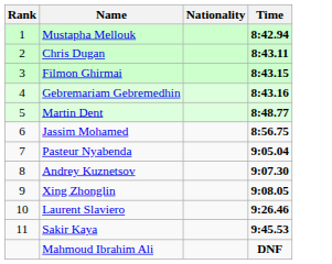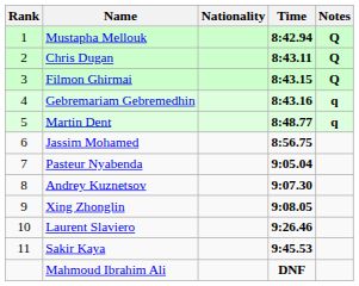 <table class="wikitable sortable" style="text-align:center">
 <tr>
 <th>Rank</th>
 <th>Name</th>
 <th>Nationality</th>
 <th>Time</th>
+<th>Notes</th>
 </tr>
 <tr bgcolor=ccffcc>
 <td>1</td>
 <td align=left><a href='#'>Mustapha Mellouk</a></td>
 <td align=left></td>
 <td><strong>8:42.94</strong></td>
+<td><strong>Q</strong></td>
 </tr>
 <tr bgcolor=ccffcc>
 <td>2</td>
 <td align=left><a href='#'>Chris Dugan</a></td>
 <td align=left></td>
 <td><strong>8:43.11</strong></td>
+<td><strong>Q</strong></td>
 </tr>
 <tr bgcolor=ccffcc>
 <td>3</td>
 <td align=left><a href='#'>Filmon Ghirmai</a></td>
 <td align=left></td>
 <td><strong>8:43.15</strong></td>
+<td><strong>Q</strong></td>
 </tr>
 <tr bgcolor=ddffdd>
 <td>4</td>
 <td align=left><a href='#'>Gebremariam Gebremedhin</a></td>
 <td align=left></td>
 <td><strong>8:43.16</strong></td>
+<td><strong>q</strong></td>
 </tr>
 <tr bgcolor=ddffdd>
 <td>5</td>
 <td align=left><a href='#'>Martin Dent</a></td>
 <td align=left></td>
 <td><strong>8:48.77</strong></td>
+<td><strong>q</strong></td>
 </tr>
 <tr>
 <td>6</td>
 <td align=left><a href='#'>Jassim Mohamed</a></td>
 <td align=left></td>
 <td><strong>8:56.75</strong></td>
+<td></td>
 </tr>
 <tr>
 <td>7</td>
 <td align=left><a href='#'>Pasteur Nyabenda</a></td>
 <td align=left></td>
 <td><strong>9:05.04</strong></td>
+<td></td>
 </tr>
 <tr>
 <td>8</td>
 <td align=left><a href='#'>Andrey Kuznetsov</a></td>
 <td align=left></td>
 <td><strong>9:07.30</strong></td>
+<td></td>
 </tr>
 <tr>
 <td>9</td>
 <td align=left><a href='#'>Xing Zhonglin</a></td>
 <td align=left></td>
 <td><strong>9:08.05</strong></td>
+<td></td>
 </tr>
 <tr>
 <td>10</td>
 <td align=left><a href='#'>Laurent Slaviero</a></td>
 <td align=left></td>
 <td><strong>9:26.46</strong></td>
+<td></td>
 </tr>
 <tr>
 <td>11</td>
 <td align=left><a href='#'>Sakir Kaya</a></td>
 <td align=left></td>
 <td><strong>9:45.53</strong></td>
+<td></td>
 </tr>
 <tr>
 <td></td>
 <td align=left><a href='#'>Mahmoud Ibrahim Ali</a></td>
 <td align=left></td>
 <td><strong>DNF</strong></td>
+<td></td>
 </tr>
 </table>
